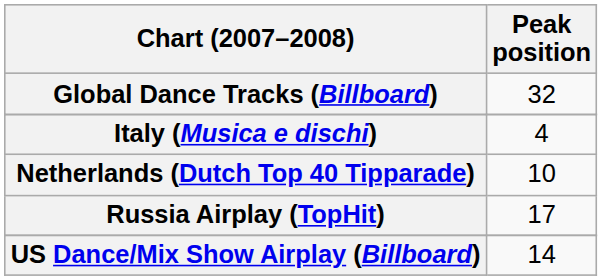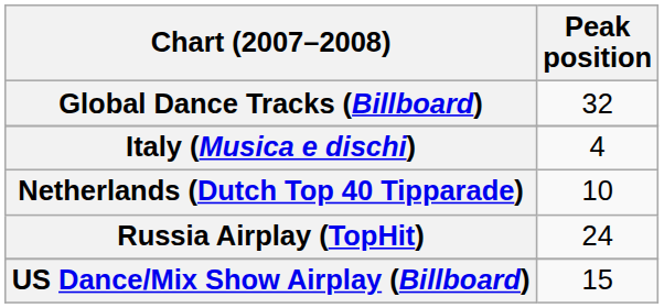 <table class="wikitable sortable plainrowheaders">
 <tr>
 <th>Chart (2007–2008)</th>
 <th>Peak<br>position</th>
 </tr>
 <tr>
 <th scope="row">Global Dance Tracks (<em><a href='#'>Billboard</a></em>)</th>
 <td style="text-align:center;">32</td>
 </tr>
 <tr>
 </tr>
 <tr>
 <th scope="row">Italy (<em><a href='#'>Musica e dischi</a></em>)</th>
 <td align=center>4</td>
 </tr>
 <tr>
 <th scope="row">Netherlands (<a href='#'>Dutch Top 40 Tipparade</a>)</th>
 <td style="text-align:center;">10</td>
 </tr>
 <tr>
 <th scope="row">Russia Airplay (<a href='#'>TopHit</a>)</th>
-<td style="text-align:center;">17</td>
+<td style="text-align:center;">24</td>
 </tr>
 <tr>
 </tr>
 <tr>
 </tr>
 <tr>
 <th scope="row">US <a href='#'>Dance/Mix Show Airplay</a> (<em><a href='#'>Billboard</a></em>)</th>
-<td style="text-align:center;">14</td>
+<td style="text-align:center;">15</td>
 </tr>
 </table>
